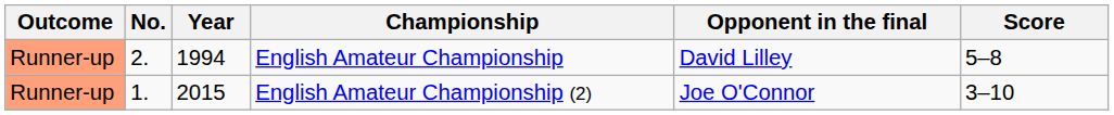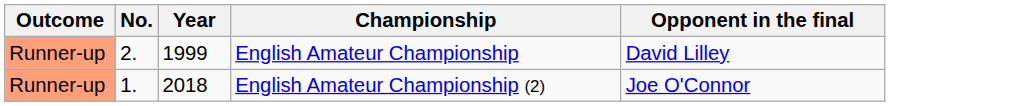 <table class="sortable wikitable">
 <tr>
 <th width="80">Outcome</th>
 <th width="20">No.</th>
 <th width="50">Year</th>
 <th width="300">Championship</th>
 <th width="200">Opponent in the final</th>
-<th width="100">Score</th>
 </tr>
 <tr>
 <td style="background:#ffa07a;">Runner-up</td>
 <td>2.</td>
-<td>1994</td>
+<td>1999</td>
 <td><a href='#'>English Amateur Championship</a></td>
 <td> <a href='#'>David Lilley</a></td>
-<td>5–8</td>
 </tr>
 <tr>
 <td style="background:#ffa07a;">Runner-up</td>
 <td>1.</td>
-<td>2015</td>
+<td>2018</td>
 <td><a href='#'>English Amateur Championship</a> <small>(2)</small></td>
 <td> <a href='#'>Joe O'Connor</a></td>
-<td>3–10</td>
 </tr>
 </table>
